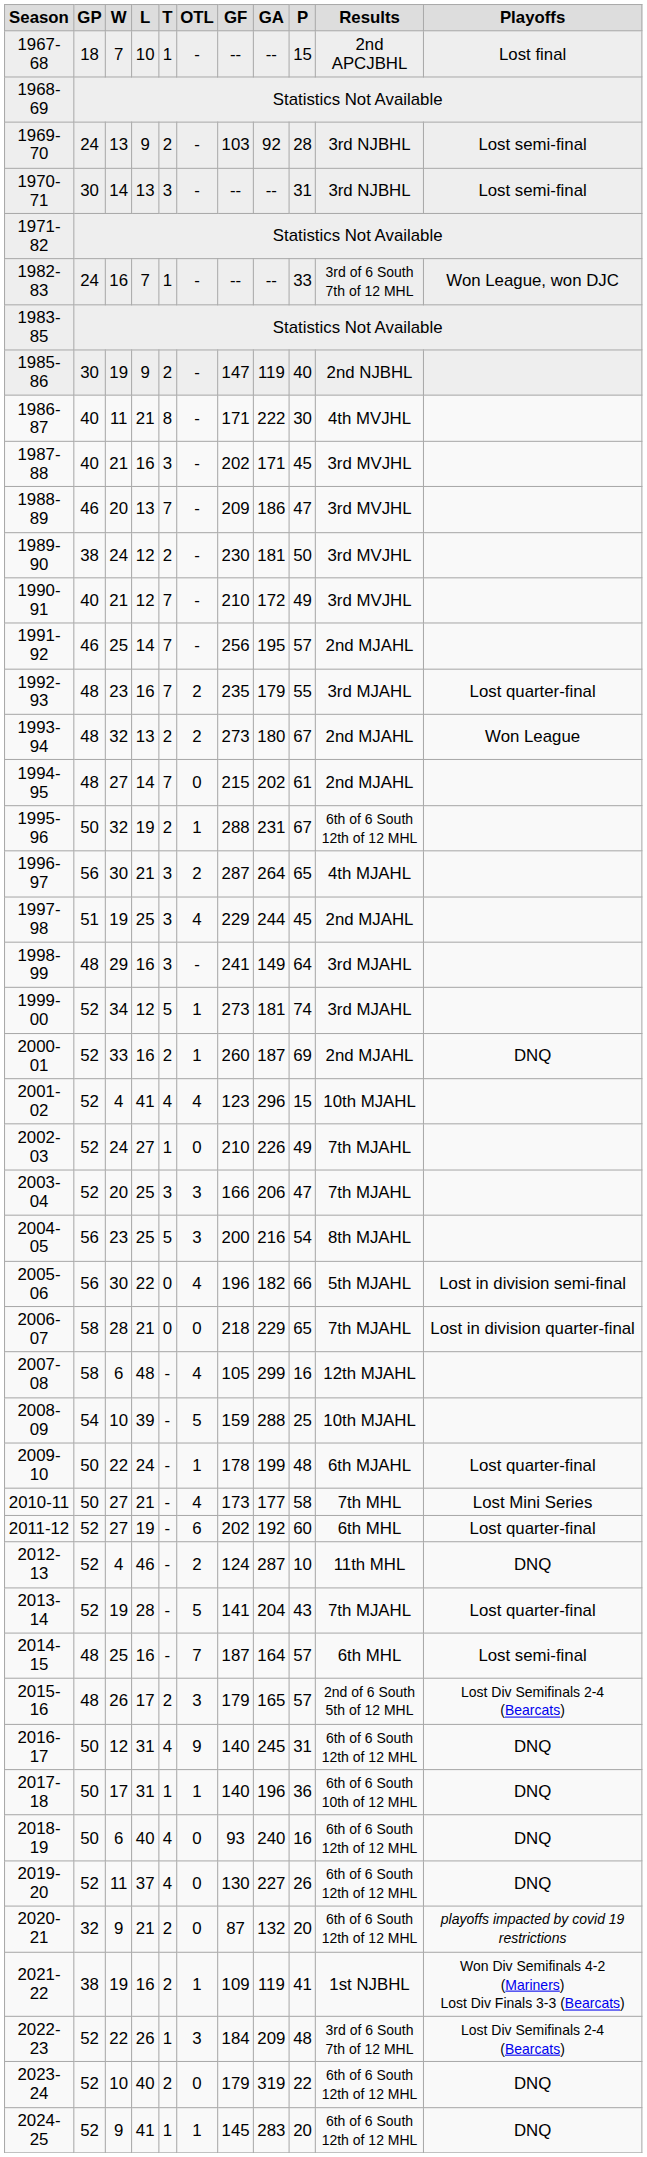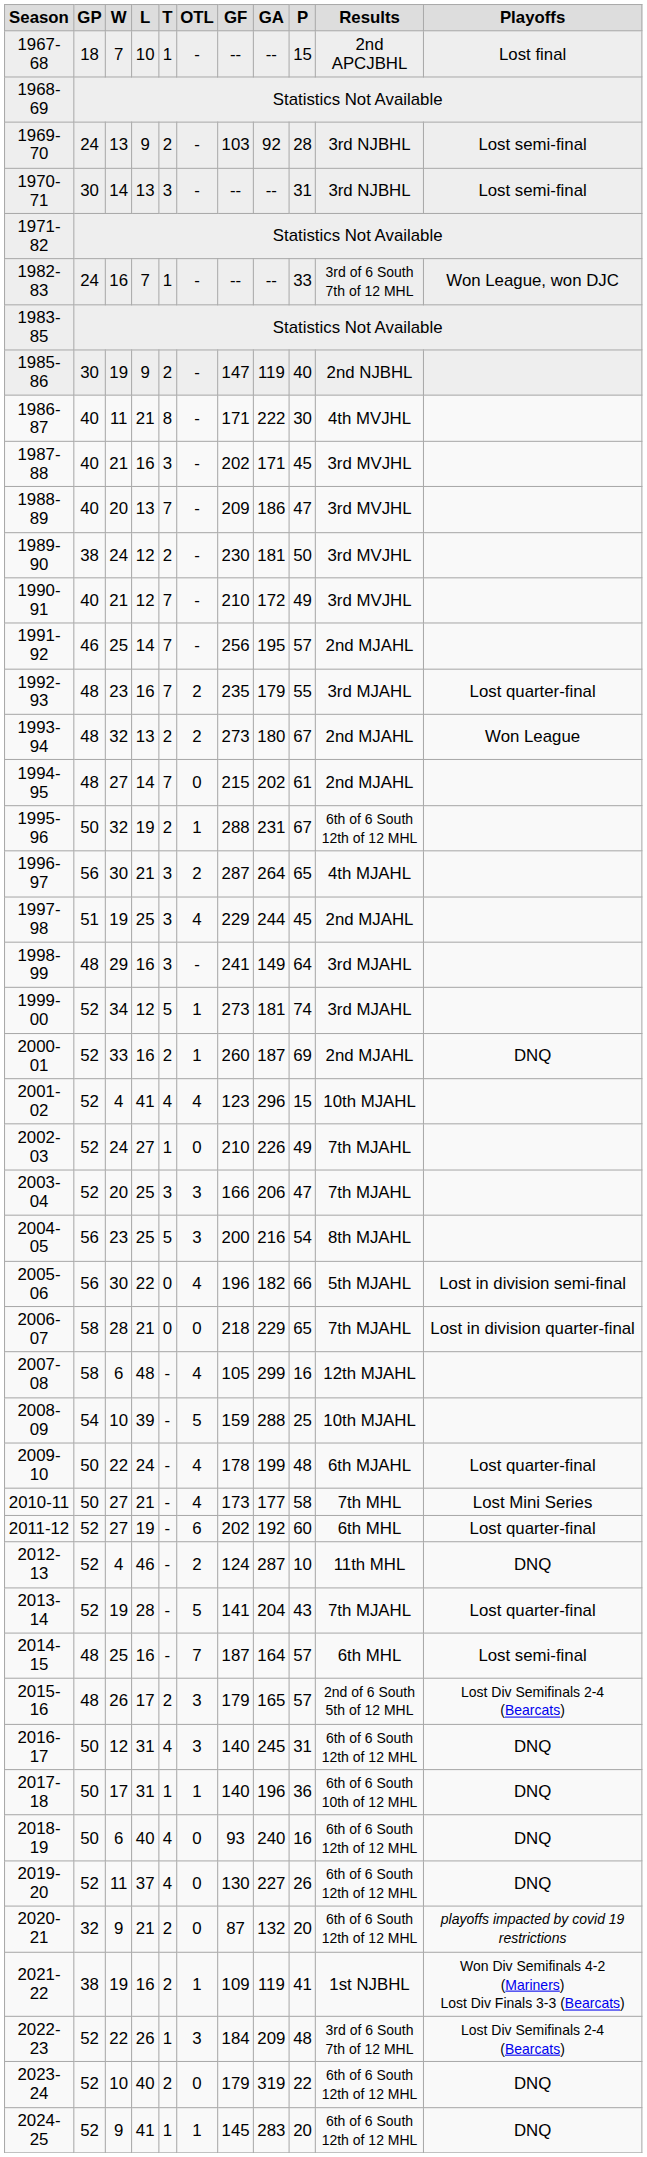 <table class="wikitable">
 <tr align="center"  bgcolor="#dddddd">
 <td><strong>Season</strong></td>
 <td><strong>GP</strong></td>
 <td><strong>W</strong></td>
 <td><strong>L</strong></td>
 <td><strong>T</strong></td>
 <td><strong>OTL</strong></td>
 <td><strong>GF</strong></td>
 <td><strong>GA</strong></td>
 <td><strong>P</strong></td>
 <td><strong>Results</strong></td>
 <td><strong>Playoffs</strong></td>
 </tr>
 <tr align="center" bgcolor="#eeeeee">
 <td>1967-68</td>
 <td>18</td>
 <td>7</td>
 <td>10</td>
 <td>1</td>
 <td>-</td>
 <td>--</td>
 <td>--</td>
 <td>15</td>
 <td>2nd APCJBHL</td>
 <td>Lost final</td>
 </tr>
 <tr align="center" bgcolor="#eeeeee">
 <td>1968-69</td>
 <td colspan="11">Statistics Not Available</td>
 </tr>
 <tr align="center" bgcolor="#eeeeee">
 <td>1969-70</td>
 <td>24</td>
 <td>13</td>
 <td>9</td>
 <td>2</td>
 <td>-</td>
 <td>103</td>
 <td>92</td>
 <td>28</td>
 <td>3rd NJBHL</td>
 <td>Lost semi-final</td>
 </tr>
 <tr align="center" bgcolor="#eeeeee">
 <td>1970-71</td>
 <td>30</td>
 <td>14</td>
 <td>13</td>
 <td>3</td>
 <td>-</td>
 <td>--</td>
 <td>--</td>
 <td>31</td>
 <td>3rd NJBHL</td>
 <td>Lost semi-final</td>
 </tr>
 <tr align="center" bgcolor="#eeeeee">
 <td>1971-82</td>
 <td colspan="11">Statistics Not Available</td>
 </tr>
 <tr align="center" bgcolor="#eeeeee">
 <td>1982-83</td>
 <td>24</td>
 <td>16</td>
 <td>7</td>
 <td>1</td>
 <td>-</td>
 <td>--</td>
 <td>--</td>
 <td>33</td>
 <td><small>3rd of 6 South<br>7th of 12 MHL </small></td>
 <td>Won League, won DJC</td>
 </tr>
 <tr align="center" bgcolor="#eeeeee">
 <td>1983-85</td>
 <td colspan="11">Statistics Not Available</td>
 </tr>
 <tr align="center" bgcolor="#eeeeee">
 <td>1985-86</td>
 <td>30</td>
 <td>19</td>
 <td>9</td>
 <td>2</td>
 <td>-</td>
 <td>147</td>
 <td>119</td>
 <td>40</td>
 <td>2nd NJBHL</td>
 <td></td>
 </tr>
 <tr align="center">
 <td>1986-87</td>
 <td>40</td>
 <td>11</td>
 <td>21</td>
 <td>8</td>
 <td>-</td>
 <td>171</td>
 <td>222</td>
 <td>30</td>
 <td>4th MVJHL</td>
 <td></td>
 </tr>
 <tr align="center">
 <td>1987-88</td>
 <td>40</td>
 <td>21</td>
 <td>16</td>
 <td>3</td>
 <td>-</td>
 <td>202</td>
 <td>171</td>
 <td>45</td>
 <td>3rd MVJHL</td>
 <td></td>
 </tr>
 <tr align="center">
 <td>1988-89</td>
-<td>46</td>
+<td>40</td>
 <td>20</td>
 <td>13</td>
 <td>7</td>
 <td>-</td>
 <td>209</td>
 <td>186</td>
 <td>47</td>
 <td>3rd MVJHL</td>
 <td></td>
 </tr>
 <tr align="center">
 <td>1989-90</td>
 <td>38</td>
 <td>24</td>
 <td>12</td>
 <td>2</td>
 <td>-</td>
 <td>230</td>
 <td>181</td>
 <td>50</td>
 <td>3rd MVJHL</td>
 <td></td>
 </tr>
 <tr align="center">
 <td>1990-91</td>
 <td>40</td>
 <td>21</td>
 <td>12</td>
 <td>7</td>
 <td>-</td>
 <td>210</td>
 <td>172</td>
 <td>49</td>
 <td>3rd MVJHL</td>
 <td></td>
 </tr>
 <tr align="center">
 <td>1991-92</td>
 <td>46</td>
 <td>25</td>
 <td>14</td>
 <td>7</td>
 <td>-</td>
 <td>256</td>
 <td>195</td>
 <td>57</td>
 <td>2nd MJAHL</td>
 <td></td>
 </tr>
 <tr align="center">
 <td>1992-93</td>
 <td>48</td>
 <td>23</td>
 <td>16</td>
 <td>7</td>
 <td>2</td>
 <td>235</td>
 <td>179</td>
 <td>55</td>
 <td>3rd MJAHL</td>
 <td>Lost quarter-final</td>
 </tr>
 <tr align="center">
 <td>1993-94</td>
 <td>48</td>
 <td>32</td>
 <td>13</td>
 <td>2</td>
 <td>2</td>
 <td>273</td>
 <td>180</td>
 <td>67</td>
 <td>2nd MJAHL</td>
 <td>Won League</td>
 </tr>
 <tr align="center">
 <td>1994-95</td>
 <td>48</td>
 <td>27</td>
 <td>14</td>
 <td>7</td>
 <td>0</td>
 <td>215</td>
 <td>202</td>
 <td>61</td>
 <td>2nd MJAHL</td>
 <td></td>
 </tr>
 <tr align="center">
 <td>1995-96</td>
 <td>50</td>
 <td>32</td>
 <td>19</td>
 <td>2</td>
 <td>1</td>
 <td>288</td>
 <td>231</td>
 <td>67</td>
 <td><small>6th of 6 South<br>12th of 12 MHL </small></td>
 <td></td>
 </tr>
 <tr align="center">
 <td>1996-97</td>
 <td>56</td>
 <td>30</td>
 <td>21</td>
 <td>3</td>
 <td>2</td>
 <td>287</td>
 <td>264</td>
 <td>65</td>
 <td>4th MJAHL</td>
 <td></td>
 </tr>
 <tr align="center">
 <td>1997-98</td>
 <td>51</td>
 <td>19</td>
 <td>25</td>
 <td>3</td>
 <td>4</td>
 <td>229</td>
 <td>244</td>
 <td>45</td>
 <td>2nd MJAHL</td>
 <td></td>
 </tr>
 <tr align="center">
 <td>1998-99</td>
 <td>48</td>
 <td>29</td>
 <td>16</td>
 <td>3</td>
 <td>-</td>
 <td>241</td>
 <td>149</td>
 <td>64</td>
 <td>3rd MJAHL</td>
 <td></td>
 </tr>
 <tr align="center">
 <td>1999-00</td>
 <td>52</td>
 <td>34</td>
 <td>12</td>
 <td>5</td>
 <td>1</td>
 <td>273</td>
 <td>181</td>
 <td>74</td>
 <td>3rd MJAHL</td>
 <td></td>
 </tr>
 <tr align="center">
 <td>2000-01</td>
 <td>52</td>
 <td>33</td>
 <td>16</td>
 <td>2</td>
 <td>1</td>
 <td>260</td>
 <td>187</td>
 <td>69</td>
 <td>2nd MJAHL</td>
 <td>DNQ</td>
 </tr>
 <tr align="center">
 <td>2001-02</td>
 <td>52</td>
 <td>4</td>
 <td>41</td>
 <td>4</td>
 <td>4</td>
 <td>123</td>
 <td>296</td>
 <td>15</td>
 <td>10th MJAHL</td>
 <td></td>
 </tr>
 <tr align="center">
 <td>2002-03</td>
 <td>52</td>
 <td>24</td>
 <td>27</td>
 <td>1</td>
 <td>0</td>
 <td>210</td>
 <td>226</td>
 <td>49</td>
 <td>7th MJAHL</td>
 <td></td>
 </tr>
 <tr align="center">
 <td>2003-04</td>
 <td>52</td>
 <td>20</td>
 <td>25</td>
 <td>3</td>
 <td>3</td>
 <td>166</td>
 <td>206</td>
 <td>47</td>
 <td>7th MJAHL</td>
 <td></td>
 </tr>
 <tr align="center">
 <td>2004-05</td>
 <td>56</td>
 <td>23</td>
 <td>25</td>
 <td>5</td>
 <td>3</td>
 <td>200</td>
 <td>216</td>
 <td>54</td>
 <td>8th MJAHL</td>
 <td></td>
 </tr>
 <tr align="center">
 <td>2005-06</td>
 <td>56</td>
 <td>30</td>
 <td>22</td>
 <td>0</td>
 <td>4</td>
 <td>196</td>
 <td>182</td>
 <td>66</td>
 <td>5th MJAHL</td>
 <td>Lost in division semi-final</td>
 </tr>
 <tr align="center">
 <td>2006-07</td>
 <td>58</td>
 <td>28</td>
 <td>21</td>
 <td>0</td>
 <td>0</td>
 <td>218</td>
 <td>229</td>
 <td>65</td>
 <td>7th MJAHL</td>
 <td>Lost in division quarter-final</td>
 </tr>
 <tr align="center">
 <td>2007-08</td>
 <td>58</td>
 <td>6</td>
 <td>48</td>
 <td>-</td>
 <td>4</td>
 <td>105</td>
 <td>299</td>
 <td>16</td>
 <td>12th MJAHL</td>
 <td></td>
 </tr>
 <tr align="center">
 <td>2008-09</td>
 <td>54</td>
 <td>10</td>
 <td>39</td>
 <td>-</td>
 <td>5</td>
 <td>159</td>
 <td>288</td>
 <td>25</td>
 <td>10th MJAHL</td>
 <td></td>
 </tr>
 <tr align="center">
 <td>2009-10</td>
 <td>50</td>
 <td>22</td>
 <td>24</td>
 <td>-</td>
-<td>1</td>
+<td>4</td>
 <td>178</td>
 <td>199</td>
 <td>48</td>
 <td>6th MJAHL</td>
 <td>Lost quarter-final</td>
 </tr>
 <tr align="center">
 <td>2010-11</td>
 <td>50</td>
 <td>27</td>
 <td>21</td>
 <td>-</td>
 <td>4</td>
 <td>173</td>
 <td>177</td>
 <td>58</td>
 <td>7th MHL</td>
 <td>Lost Mini Series</td>
 </tr>
 <tr align="center">
 <td>2011-12</td>
 <td>52</td>
 <td>27</td>
 <td>19</td>
 <td>-</td>
 <td>6</td>
 <td>202</td>
 <td>192</td>
 <td>60</td>
 <td>6th MHL</td>
 <td>Lost quarter-final</td>
 </tr>
 <tr align="center">
 <td>2012-13</td>
 <td>52</td>
 <td>4</td>
 <td>46</td>
 <td>-</td>
 <td>2</td>
 <td>124</td>
 <td>287</td>
 <td>10</td>
 <td>11th MHL</td>
 <td>DNQ</td>
 </tr>
 <tr align="center">
 <td>2013-14</td>
 <td>52</td>
 <td>19</td>
 <td>28</td>
 <td>-</td>
 <td>5</td>
 <td>141</td>
 <td>204</td>
 <td>43</td>
 <td>7th MJAHL</td>
 <td>Lost quarter-final</td>
 </tr>
 <tr align="center">
 <td>2014-15</td>
 <td>48</td>
 <td>25</td>
 <td>16</td>
 <td>-</td>
 <td>7</td>
 <td>187</td>
 <td>164</td>
 <td>57</td>
 <td>6th MHL</td>
 <td>Lost semi-final</td>
 </tr>
 <tr align="center">
 <td>2015-16</td>
 <td>48</td>
 <td>26</td>
 <td>17</td>
 <td>2</td>
 <td>3</td>
 <td>179</td>
 <td>165</td>
 <td>57</td>
 <td><small>2nd of 6 South<br>5th of 12 MHL </small></td>
 <td><small>Lost Div Semifinals 2-4 (<a href='#'>Bearcats</a>)</small></td>
 </tr>
 <tr align="center">
 <td>2016-17</td>
 <td>50</td>
 <td>12</td>
 <td>31</td>
 <td>4</td>
-<td>9</td>
+<td>3</td>
 <td>140</td>
 <td>245</td>
 <td>31</td>
 <td><small>6th of 6 South<br>12th of 12 MHL </small></td>
 <td>DNQ</td>
 </tr>
 <tr align="center">
 <td>2017-18</td>
 <td>50</td>
 <td>17</td>
 <td>31</td>
 <td>1</td>
 <td>1</td>
 <td>140</td>
 <td>196</td>
 <td>36</td>
 <td><small>6th of 6 South<br>10th of 12 MHL </small></td>
 <td>DNQ</td>
 </tr>
 <tr align="center">
 <td>2018-19</td>
 <td>50</td>
 <td>6</td>
 <td>40</td>
 <td>4</td>
 <td>0</td>
 <td>93</td>
 <td>240</td>
 <td>16</td>
 <td><small>6th of 6 South<br>12th of 12 MHL </small></td>
 <td>DNQ</td>
 </tr>
 <tr align="center">
 <td>2019-20</td>
 <td>52</td>
 <td>11</td>
 <td>37</td>
 <td>4</td>
 <td>0</td>
 <td>130</td>
 <td>227</td>
 <td>26</td>
 <td><small>6th of 6 South<br>12th of 12 MHL </small></td>
 <td>DNQ</td>
 </tr>
 <tr align="center">
 <td>2020-21</td>
 <td>32</td>
 <td>9</td>
 <td>21</td>
 <td>2</td>
 <td>0</td>
 <td>87</td>
 <td>132</td>
 <td>20</td>
 <td><small>6th of 6 South<br>12th of 12 MHL </small></td>
 <td><small><em>playoffs impacted by covid 19 restrictions</em></small></td>
 </tr>
 <tr align="center">
 <td>2021-22</td>
 <td>38</td>
 <td>19</td>
 <td>16</td>
 <td>2</td>
 <td>1</td>
 <td>109</td>
 <td>119</td>
 <td>41</td>
 <td>1st NJBHL</td>
 <td><small>Won Div Semifinals 4-2 (<a href='#'>Mariners</a>)<br>Lost Div Finals 3-3 (<a href='#'>Bearcats</a>)</small></td>
 </tr>
 <tr align="center">
 <td>2022-23</td>
 <td>52</td>
 <td>22</td>
 <td>26</td>
 <td>1</td>
 <td>3</td>
 <td>184</td>
 <td>209</td>
 <td>48</td>
 <td><small>3rd of 6 South<br>7th of 12 MHL </small></td>
 <td><small>Lost Div Semifinals 2-4 (<a href='#'>Bearcats</a>)</small></td>
 </tr>
 <tr align="center">
 <td>2023-24</td>
 <td>52</td>
 <td>10</td>
 <td>40</td>
 <td>2</td>
 <td>0</td>
 <td>179</td>
 <td>319</td>
 <td>22</td>
 <td><small>6th of 6 South<br>12th of 12 MHL </small></td>
 <td>DNQ</td>
 </tr>
 <tr align="center">
 <td>2024-25</td>
 <td>52</td>
 <td>9</td>
 <td>41</td>
 <td>1</td>
 <td>1</td>
 <td>145</td>
 <td>283</td>
 <td>20</td>
 <td><small>6th of 6 South<br>12th of 12 MHL </small></td>
 <td>DNQ</td>
 </tr>
 </table>
